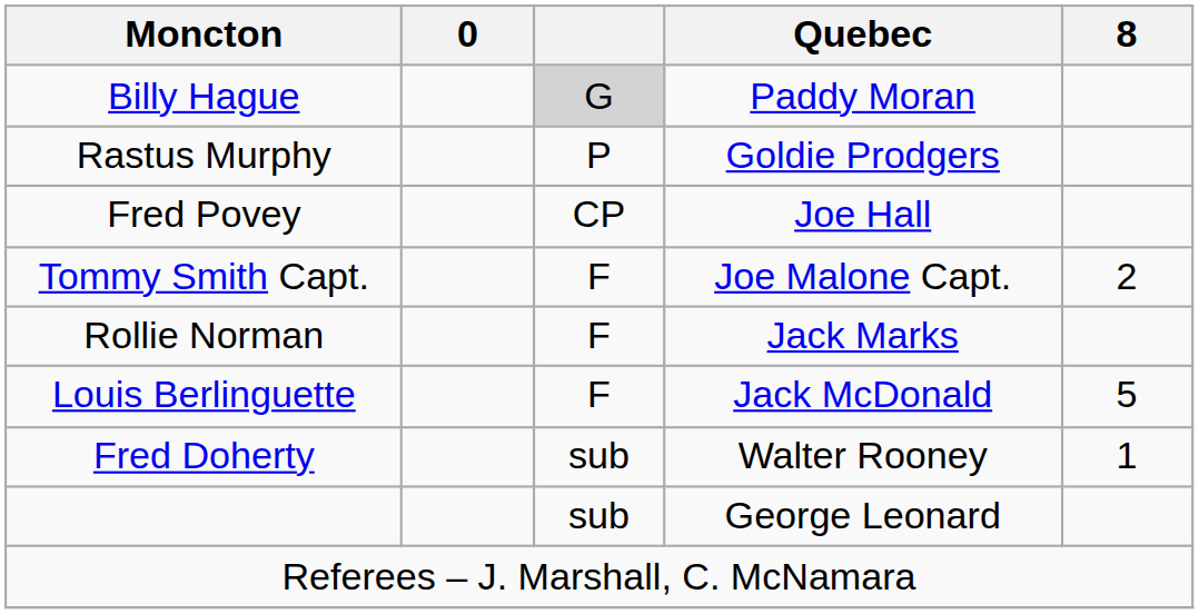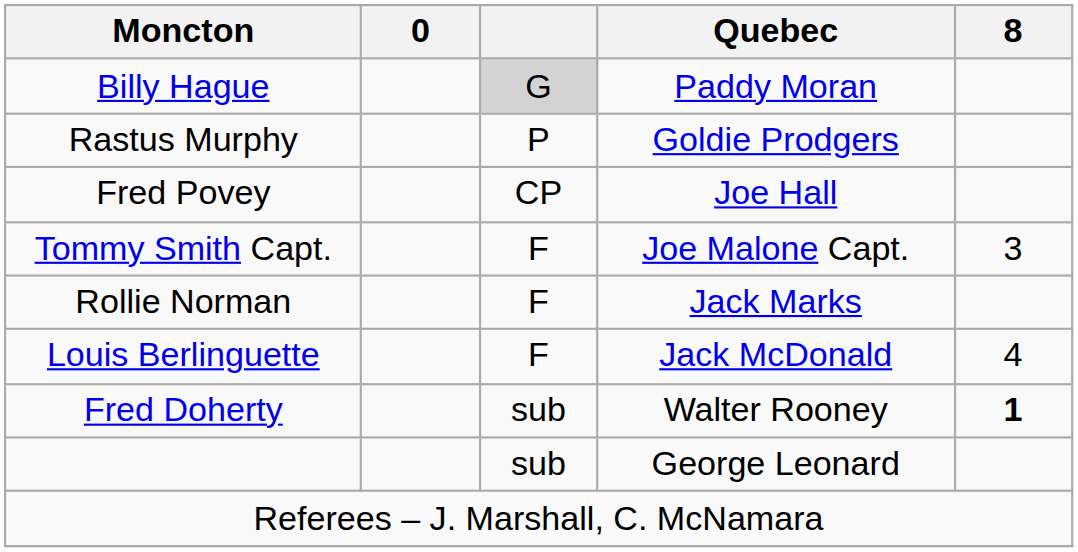 <table class="wikitable" style="text-align:center;">
 <tr>
 <th style="width:10em">Moncton</th>
 <th style="width:3em">0</th>
 <th style="width:3em"></th>
 <th style="width:10em">Quebec</th>
 <th style="width:3em">8</th>
 </tr>
 <tr>
 <td><a href='#'>Billy Hague</a></td>
 <td></td>
 <td style="background: lightgrey;">G</td>
 <td><a href='#'>Paddy Moran</a></td>
 <td></td>
 </tr>
 <tr>
 <td>Rastus Murphy</td>
 <td></td>
 <td>P</td>
 <td><a href='#'>Goldie Prodgers</a></td>
 <td></td>
 </tr>
 <tr>
 <td>Fred Povey</td>
 <td></td>
 <td>CP</td>
 <td><a href='#'>Joe Hall</a></td>
 <td></td>
 </tr>
 <tr>
 <td><a href='#'>Tommy Smith</a> Capt.</td>
 <td></td>
 <td>F</td>
 <td><a href='#'>Joe Malone</a> Capt.</td>
-<td>2</td>
+<td>3</td>
 </tr>
 <tr>
 <td>Rollie Norman</td>
 <td></td>
 <td>F</td>
 <td><a href='#'>Jack Marks</a></td>
 <td></td>
 </tr>
 <tr>
 <td><a href='#'>Louis Berlinguette</a></td>
 <td></td>
 <td>F</td>
 <td><a href='#'>Jack McDonald</a></td>
-<td>5</td>
+<td>4</td>
 </tr>
 <tr>
 <td><a href='#'>Fred Doherty</a></td>
 <td></td>
 <td>sub</td>
 <td>Walter Rooney</td>
-<td>1</td>
+<td><strong>1</strong></td>
 </tr>
 <tr>
 <td></td>
 <td></td>
 <td>sub</td>
 <td>George Leonard</td>
 <td></td>
 </tr>
 <tr>
 <td colspan=5>Referees – J. Marshall, C. McNamara</td>
 </tr>
 <tr>
 </tr>
 </table>
